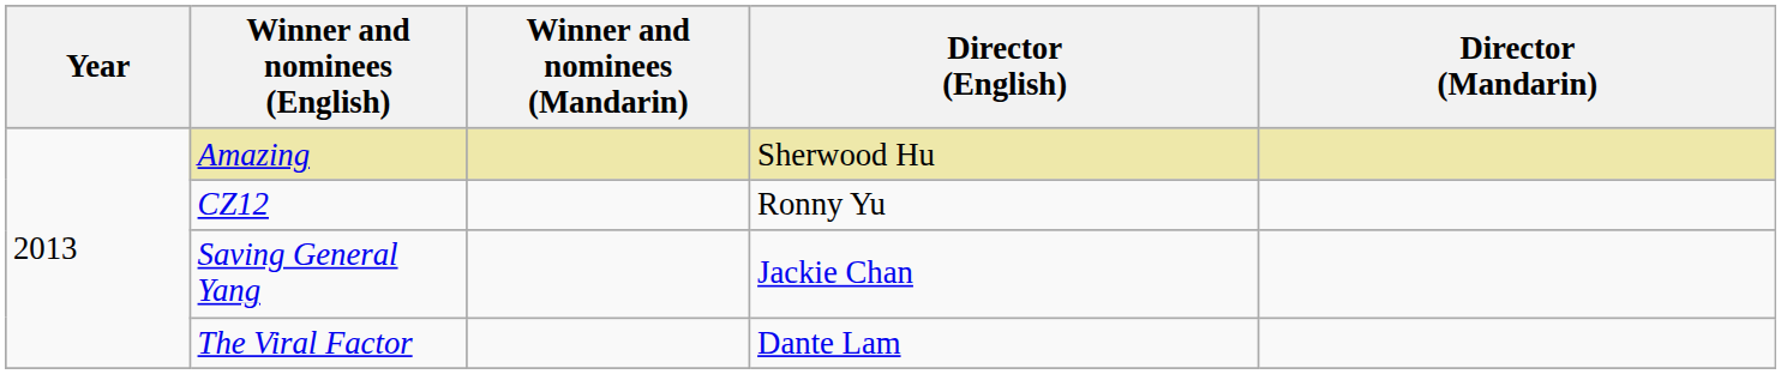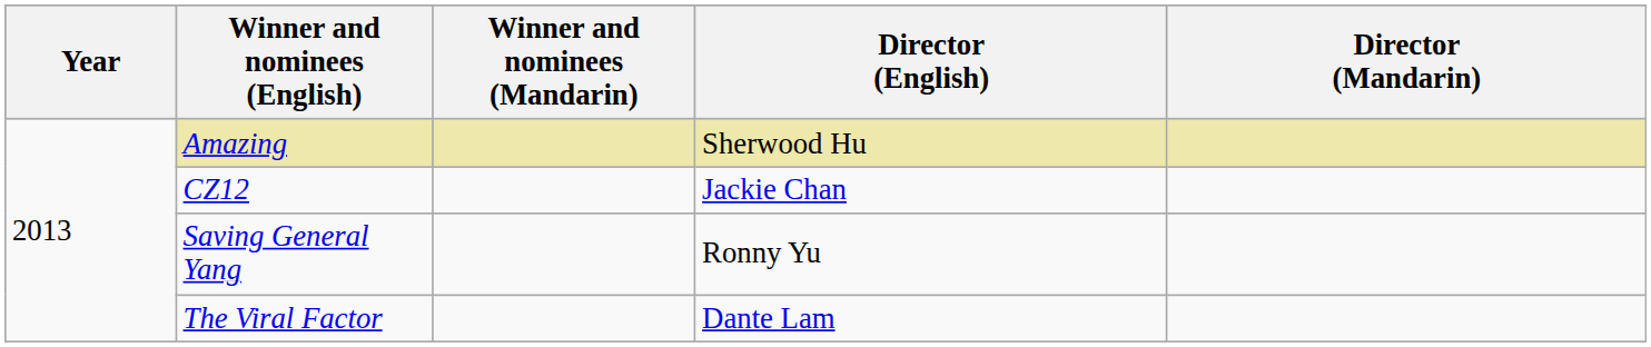 <table class="wikitable" style="width:100%;">
 <tr style="background:#bebebe">
 <th width="100"><strong>Year</strong></th>
 <th width="150"><strong>Winner and nominees<br>(English)</strong></th>
 <th width="150"><strong>Winner and nominees<br>(Mandarin)</strong></th>
 <th width="300"><strong>Director<br>(English)</strong></th>
 <th width="300"><strong>Director<br>(Mandarin)</strong></th>
 </tr>
 <tr>
 <td rowspan="4">2013</td>
 <td style="background:#EEE8AA;"><em><a href='#'>Amazing</a></em></td>
 <td style="background:#EEE8AA;"></td>
 <td style="background:#EEE8AA;">Sherwood Hu</td>
 <td style="background:#EEE8AA;"></td>
 </tr>
 <tr>
 <td><em><a href='#'>CZ12</a></em></td>
 <td></td>
-<td>Ronny Yu</td>
+<td><a href='#'>Jackie Chan</a></td>
 <td></td>
 </tr>
 <tr>
 <td><em><a href='#'>Saving General Yang</a></em></td>
 <td></td>
-<td><a href='#'>Jackie Chan</a></td>
+<td>Ronny Yu</td>
 <td></td>
 </tr>
 <tr>
 <td><em><a href='#'>The Viral Factor</a></em></td>
 <td></td>
 <td><a href='#'>Dante Lam</a></td>
 <td></td>
 </tr>
 </table>
